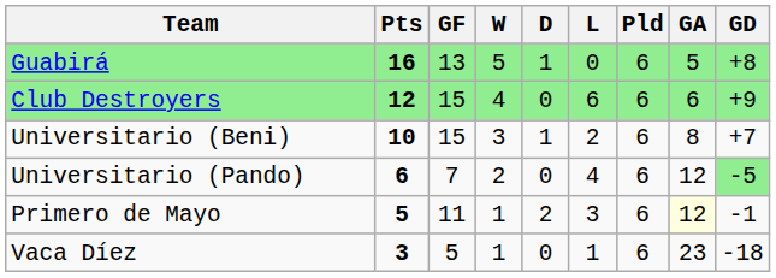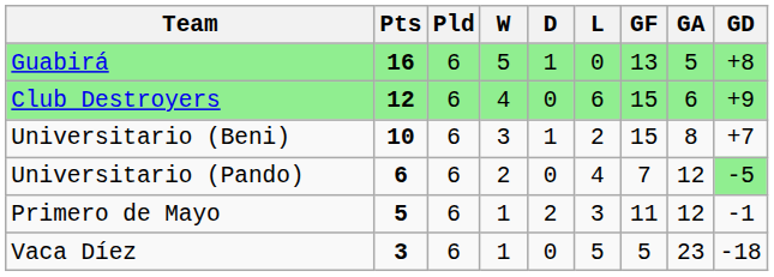 <table class="wikitable" style="text-align: center;">
 <tr>
 <th width="200">Team</th>
 <th width="20" abbr="Points">Pts</th>
-<th width="20" abbr="Goals for">GF</th>
+<th width="20" abbr="Played">Pld</th>
 <th width="20" abbr="Won">W</th>
 <th width="20" abbr="Drawn">D</th>
 <th width="20" abbr="Lost">L</th>
-<th width="20" abbr="Played">Pld</th>
+<th width="20" abbr="Goals for">GF</th>
 <th width="20" abbr="Goals against">GA</th>
 <th width="20" abbr="Goal difference">GD</th>
 </tr>
 <tr bgcolor="#90EE90">
 <td style="text-align:left;"><a href='#'>Guabirá</a></td>
 <td><strong>16</strong></td>
-<td>13</td>
+<td>6</td>
 <td>5</td>
 <td>1</td>
 <td>0</td>
-<td>6</td>
+<td>13</td>
 <td>5</td>
 <td>+8</td>
 </tr>
 <tr bgcolor="#90EE90">
 <td style="text-align:left;"><a href='#'>Club Destroyers</a></td>
 <td><strong>12</strong></td>
-<td>15</td>
+<td>6</td>
 <td>4</td>
 <td>0</td>
 <td>6</td>
-<td>6</td>
+<td>15</td>
 <td>6</td>
 <td>+9</td>
 </tr>
 <tr>
 <td style="text-align:left;">Universitario (Beni)</td>
 <td><strong>10</strong></td>
-<td>15</td>
+<td>6</td>
 <td>3</td>
 <td>1</td>
 <td>2</td>
-<td>6</td>
+<td>15</td>
 <td>8</td>
 <td>+7</td>
 </tr>
 <tr>
 <td style="text-align:left;">Universitario (Pando)</td>
 <td><strong>6</strong></td>
-<td>7</td>
+<td>6</td>
 <td>2</td>
 <td>0</td>
 <td>4</td>
-<td>6</td>
+<td>7</td>
 <td>12</td>
 <td style="background: lightgreen;">-5</td>
 </tr>
 <tr>
 <td style="text-align:left;">Primero de Mayo</td>
 <td><strong>5</strong></td>
-<td>11</td>
+<td>6</td>
 <td>1</td>
 <td>2</td>
 <td>3</td>
-<td>6</td>
-<td style="background: lightyellow;">12</td>
+<td>11</td>
+<td>12</td>
 <td>-1</td>
 </tr>
 <tr>
 <td style="text-align:left;">Vaca Díez</td>
 <td><strong>3</strong></td>
-<td>5</td>
+<td>6</td>
 <td>1</td>
 <td>0</td>
-<td>1</td>
-<td>6</td>
+<td>5</td>
+<td>5</td>
 <td>23</td>
 <td>-18</td>
 </tr>
 </table>
